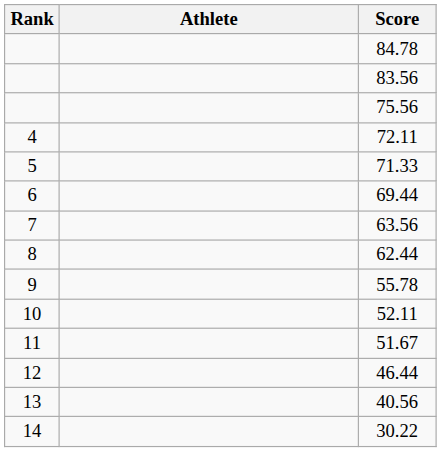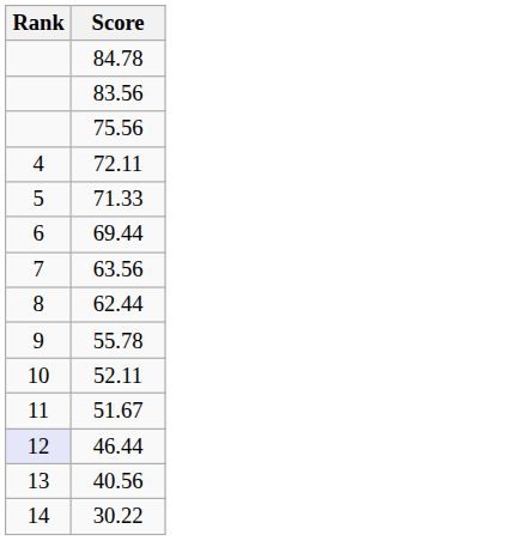 <table class=wikitable style="text-align:center">
 <tr>
 <th width=40>Rank</th>
-<th width=250>Athlete</th>
 <th width=60>Score</th>
 </tr>
 <tr>
 <td></td>
-<td align=left></td>
 <td>84.78</td>
 </tr>
 <tr>
 <td></td>
-<td align=left></td>
 <td>83.56</td>
 </tr>
 <tr>
 <td></td>
-<td align=left></td>
 <td>75.56</td>
 </tr>
 <tr>
 <td>4</td>
-<td align=left></td>
 <td>72.11</td>
 </tr>
 <tr>
 <td>5</td>
-<td align=left></td>
 <td>71.33</td>
 </tr>
 <tr>
 <td>6</td>
-<td align=left></td>
 <td>69.44</td>
 </tr>
 <tr>
 <td>7</td>
-<td align=left></td>
 <td>63.56</td>
 </tr>
 <tr>
 <td>8</td>
-<td align=left></td>
 <td>62.44</td>
 </tr>
 <tr>
 <td>9</td>
-<td align=left></td>
 <td>55.78</td>
 </tr>
 <tr>
 <td>10</td>
-<td align=left></td>
 <td>52.11</td>
 </tr>
 <tr>
 <td>11</td>
-<td align=left></td>
 <td>51.67</td>
 </tr>
 <tr>
-<td>12</td>
-<td align=left></td>
+<td style="background: lavender;">12</td>
 <td>46.44</td>
 </tr>
 <tr>
 <td>13</td>
-<td align=left></td>
 <td>40.56</td>
 </tr>
 <tr>
 <td>14</td>
-<td align=left></td>
 <td>30.22</td>
 </tr>
 </table>
